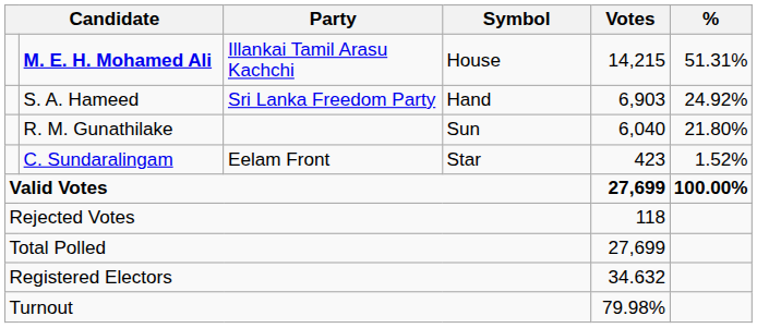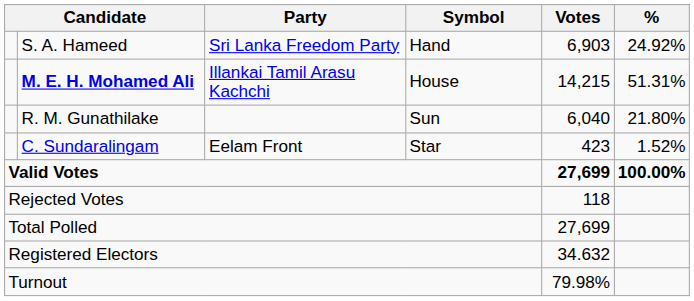 <table class="wikitable" border="1" style="text-align:right;">
 <tr>
 <th align=left colspan=2 width="180">Candidate</th>
 <th align=left width="180">Party</th>
 <th align=left width="120">Symbol</th>
 <th align=left width="60">Votes</th>
 <th align=left width="60">%</th>
 </tr>
 <tr>
 <td bgcolor=> </td>
+<td align=left>S. A. Hameed</td>
+<td align=left><a href='#'>Sri Lanka Freedom Party</a></td>
+<td align=left>Hand</td>
+<td>6,903</td>
+<td>24.92%</td>
+</tr>
+<tr>
+<td bgcolor=> </td>
 <td align=left><strong><a href='#'>M. E. H. Mohamed Ali</a></strong></td>
 <td align=left><a href='#'>Illankai Tamil Arasu Kachchi</a></td>
 <td align=left>House</td>
 <td>14,215</td>
 <td>51.31%</td>
-</tr>
-<tr>
-<td bgcolor=> </td>
-<td align=left>S. A. Hameed</td>
-<td align=left><a href='#'>Sri Lanka Freedom Party</a></td>
-<td align=left>Hand</td>
-<td>6,903</td>
-<td>24.92%</td>
 </tr>
 <tr>
 <td></td>
 <td align=left>R. M. Gunathilake</td>
 <td></td>
 <td align=left>Sun</td>
 <td>6,040</td>
 <td>21.80%</td>
 </tr>
 <tr>
 <td></td>
 <td align=left><a href='#'>C. Sundaralingam</a></td>
 <td align=left>Eelam Front</td>
 <td align=left>Star</td>
 <td>423</td>
 <td>1.52%</td>
 </tr>
 <tr>
 <td align=left colspan=4><strong>Valid Votes</strong></td>
 <td><strong>27,699</strong></td>
 <td><strong>100.00%</strong></td>
 </tr>
 <tr>
 <td align=left colspan=4>Rejected Votes</td>
 <td>118</td>
 <td></td>
 </tr>
 <tr>
 <td align=left colspan=4>Total Polled</td>
 <td>27,699</td>
 <td></td>
 </tr>
 <tr>
 <td align=left colspan=4>Registered Electors</td>
 <td>34.632</td>
 <td></td>
 </tr>
 <tr>
 <td align=left colspan=4>Turnout</td>
 <td>79.98%</td>
 <td></td>
 </tr>
 </table>
